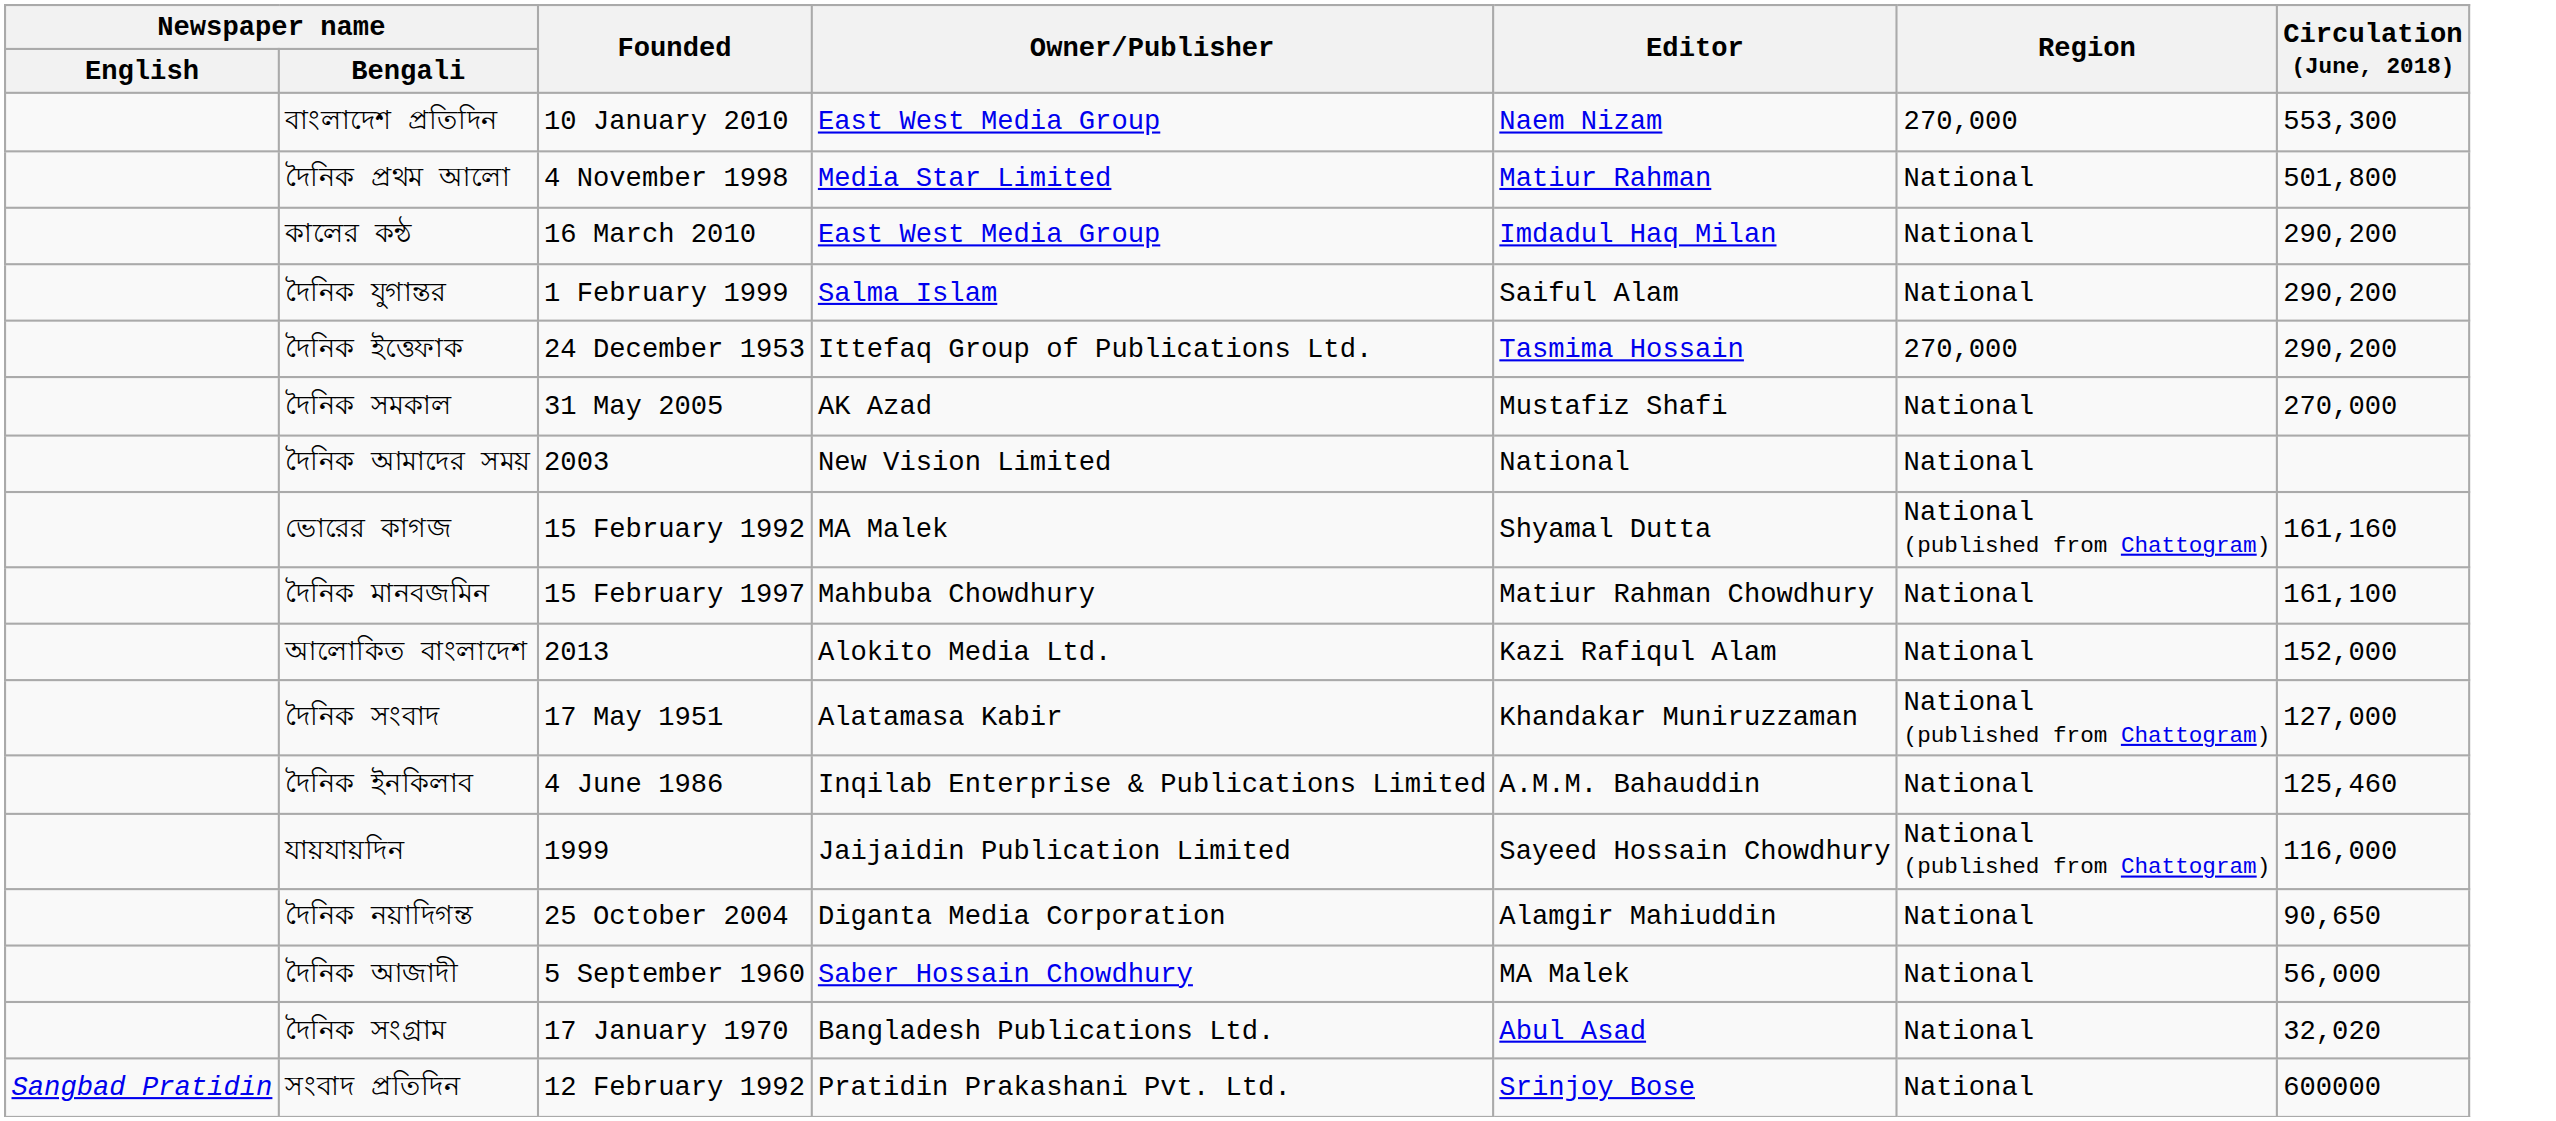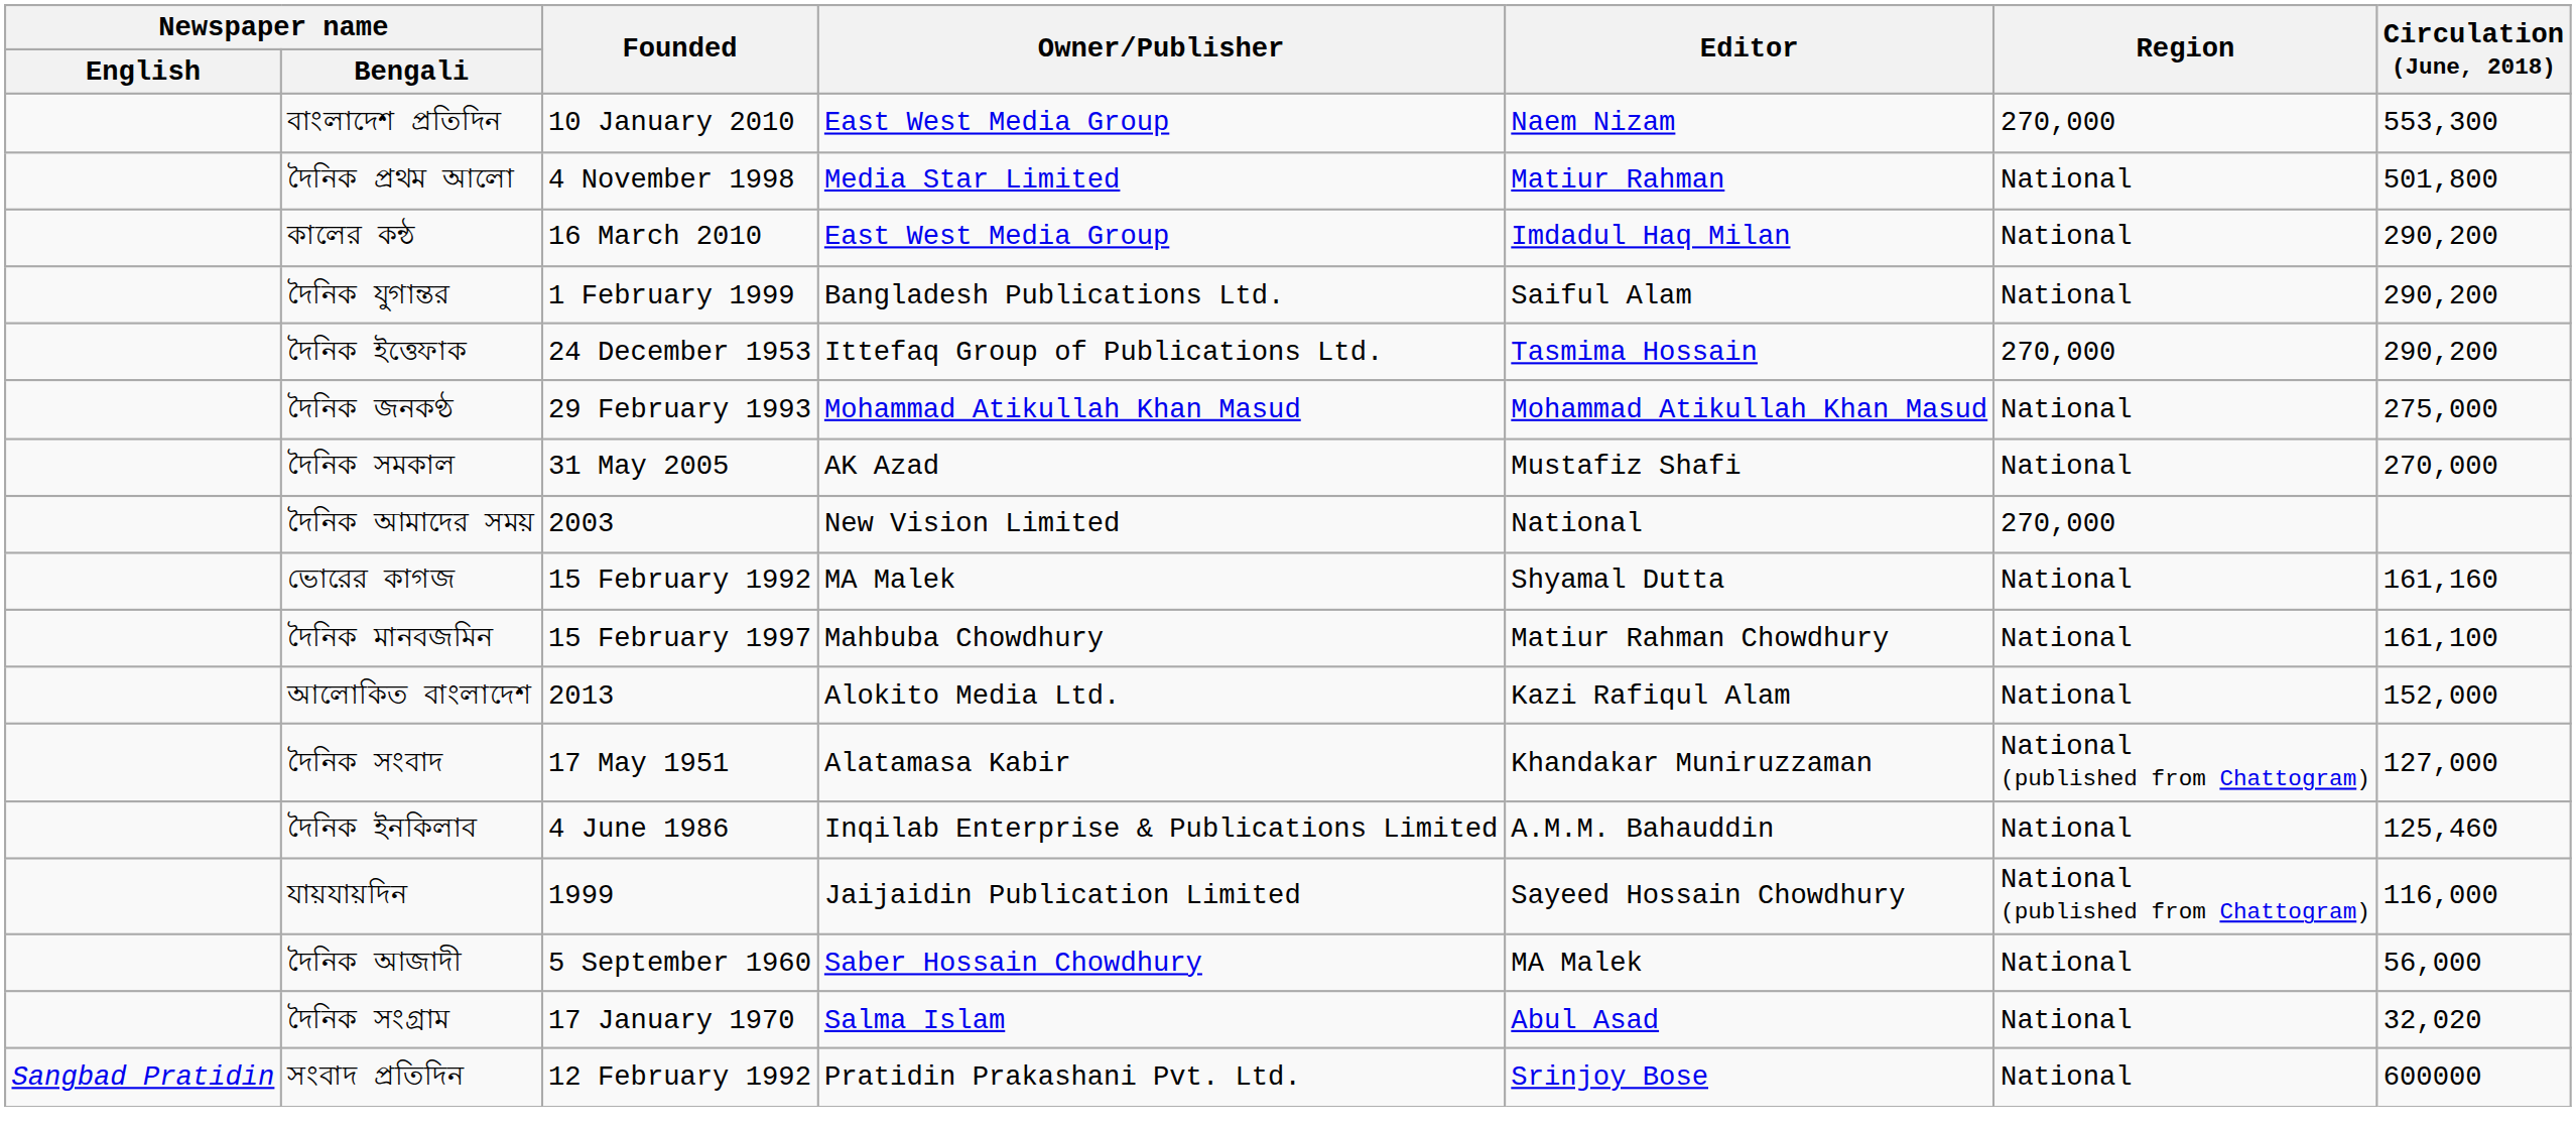 <table class="wikitable sortable">
 <tr>
 <th colspan=2>Newspaper name</th>
 <th rowspan=2>Founded</th>
 <th rowspan=2>Owner/Publisher</th>
 <th rowspan=2>Editor</th>
 <th rowspan=2>Region</th>
 <th rowspan=2 data-sort-type="number">Circulation <br> <small>(June, 2018)</small></th>
 </tr>
 <tr>
 <th>English</th>
 <th>Bengali</th>
 </tr>
 <tr>
 <td></td>
 <td>বাংলাদেশ প্রতিদিন</td>
 <td>10 January 2010</td>
 <td><a href='#'>East West Media Group</a></td>
 <td><a href='#'>Naem Nizam</a></td>
 <td>270,000</td>
 <td>553,300</td>
 </tr>
 <tr>
 <td></td>
 <td>দৈনিক প্রথম আলো</td>
 <td>4 November 1998</td>
 <td><a href='#'>Media Star Limited</a></td>
 <td><a href='#'>Matiur Rahman</a></td>
 <td>National</td>
 <td>501,800</td>
 </tr>
 <tr>
 <td></td>
 <td>কালের কন্ঠ</td>
 <td>16 March 2010</td>
 <td><a href='#'>East West Media Group</a></td>
 <td><a href='#'>Imdadul Haq Milan</a></td>
 <td>National</td>
 <td>290,200</td>
 </tr>
 <tr>
 <td></td>
 <td>দৈনিক যুগান্তর</td>
 <td>1 February 1999</td>
-<td><a href='#'>Salma Islam</a></td>
+<td>Bangladesh Publications Ltd.</td>
 <td>Saiful Alam</td>
 <td>National</td>
 <td>290,200</td>
 </tr>
 <tr>
 <td></td>
 <td>দৈনিক ইত্তেফাক</td>
 <td>24 December 1953</td>
 <td>Ittefaq Group of Publications Ltd.</td>
 <td><a href='#'>Tasmima Hossain</a></td>
 <td>270,000</td>
 <td>290,200</td>
+</tr>
+<tr>
+<td></td>
+<td>দৈনিক জনকণ্ঠ</td>
+<td>29 February 1993</td>
+<td><a href='#'>Mohammad Atikullah Khan Masud</a></td>
+<td><a href='#'>Mohammad Atikullah Khan Masud</a></td>
+<td>National</td>
+<td>275,000</td>
 </tr>
 <tr>
 <td></td>
 <td>দৈনিক সমকাল</td>
 <td>31 May 2005</td>
 <td>AK Azad</td>
 <td>Mustafiz Shafi</td>
 <td>National</td>
 <td>270,000</td>
 </tr>
 <tr>
 <td></td>
 <td>দৈনিক আমাদের সময়</td>
 <td>2003</td>
 <td>New Vision Limited</td>
 <td>National</td>
-<td>National</td>
+<td>270,000</td>
 </tr>
 <tr>
 <td></td>
 <td>ভোরের কাগজ</td>
 <td>15 February 1992</td>
 <td>MA Malek</td>
 <td>Shyamal Dutta</td>
-<td>National<br> <small>(published from <a href='#'>Chattogram</a>)</small></td>
+<td>National</td>
 <td>161,160</td>
 </tr>
 <tr>
 <td></td>
 <td>দৈনিক মানবজমিন</td>
 <td>15 February 1997</td>
 <td>Mahbuba Chowdhury</td>
 <td>Matiur Rahman Chowdhury</td>
 <td>National</td>
 <td>161,100</td>
 </tr>
 <tr>
 <td></td>
 <td>আলোকিত বাংলাদেশ</td>
 <td>2013</td>
 <td>Alokito Media Ltd.</td>
 <td>Kazi Rafiqul Alam</td>
 <td>National</td>
 <td>152,000</td>
 </tr>
 <tr>
 <td></td>
 <td>দৈনিক সংবাদ</td>
 <td>17 May 1951</td>
 <td>Alatamasa Kabir</td>
 <td>Khandakar Muniruzzaman</td>
 <td>National<br> <small>(published from <a href='#'>Chattogram</a>)</small></td>
 <td>127,000</td>
 </tr>
 <tr>
 <td></td>
 <td>দৈনিক ইনকিলাব</td>
 <td>4 June 1986</td>
 <td>Inqilab Enterprise & Publications Limited</td>
 <td>A.M.M. Bahauddin</td>
 <td>National</td>
 <td>125,460</td>
 </tr>
 <tr>
 <td></td>
 <td>যায়যায়দিন</td>
 <td>1999</td>
 <td>Jaijaidin Publication Limited</td>
 <td>Sayeed Hossain Chowdhury</td>
 <td>National<br> <small>(published from <a href='#'>Chattogram</a>)</small></td>
 <td>116,000</td>
 </tr>
 <tr>
 <td></td>
-<td>দৈনিক নয়াদিগন্ত</td>
-<td>25 October 2004</td>
-<td>Diganta Media Corporation</td>
-<td>Alamgir Mahiuddin</td>
-<td>National</td>
-<td>90,650</td>
-</tr>
-<tr>
-<td></td>
 <td>দৈনিক আজাদী</td>
 <td>5 September 1960</td>
 <td><a href='#'>Saber Hossain Chowdhury</a></td>
 <td>MA Malek</td>
 <td>National</td>
 <td>56,000</td>
 </tr>
 <tr>
 <td></td>
 <td>দৈনিক সংগ্রাম</td>
 <td>17 January 1970</td>
-<td>Bangladesh Publications Ltd.</td>
+<td><a href='#'>Salma Islam</a></td>
 <td><a href='#'>Abul Asad</a></td>
 <td>National</td>
 <td>32,020</td>
 </tr>
 <tr>
 <td><a href='#'><em>Sangbad Pratidin</em></a></td>
 <td>সংবাদ প্রতিদিন</td>
 <td>12 February 1992</td>
 <td>Pratidin Prakashani Pvt. Ltd.</td>
 <td><a href='#'>Srinjoy Bose</a></td>
 <td>National</td>
 <td>600000</td>
 </tr>
 </table>
